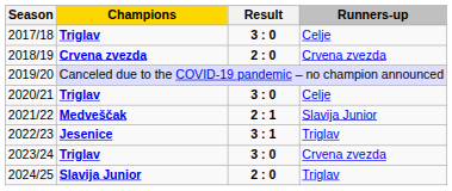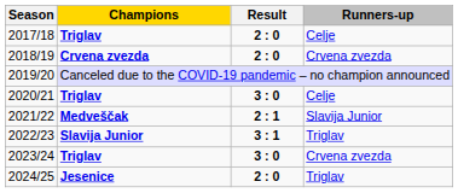 <table class="wikitable" cellspacing="1">
 <tr>
 <th>Season</th>
 <th style="background:gold" width="210">Champions</th>
 <th>Result</th>
 <th style="background:silver" width="180">Runners-up</th>
 </tr>
 <tr>
 <td>2017/18</td>
 <td> <strong><a href='#'>Triglav</a></strong></td>
-<td align="center"><strong>3 : 0</strong></td>
+<td align="center"><strong>2 : 0</strong></td>
 <td> <a href='#'>Celje</a></td>
 </tr>
 <tr>
 <td>2018/19</td>
 <td> <strong><a href='#'>Crvena zvezda</a></strong></td>
 <td align="center"><strong>2 : 0</strong></td>
 <td> <a href='#'>Crvena zvezda</a></td>
 </tr>
 <tr>
 <td>2019/20</td>
 <td colspan="3" align="center" style="background:#DDDDFF">Canceled due to the <a href='#'>COVID-19 pandemic</a> – no champion announced</td>
 </tr>
 <tr>
 <td>2020/21</td>
 <td> <strong><a href='#'>Triglav</a></strong></td>
 <td align="center"><strong>3 : 0</strong></td>
 <td> <a href='#'>Celje</a></td>
 </tr>
 <tr>
 <td>2021/22</td>
 <td> <strong><a href='#'>Medveščak</a></strong></td>
 <td align="center"><strong>2 : 1</strong></td>
 <td> <a href='#'>Slavija Junior</a></td>
 </tr>
 <tr>
 <td>2022/23</td>
-<td> <strong><a href='#'>Jesenice</a></strong></td>
+<td> <strong><a href='#'>Slavija Junior</a></strong></td>
 <td align="center"><strong>3 : 1</strong></td>
 <td> <a href='#'>Triglav</a></td>
 </tr>
 <tr>
 <td>2023/24</td>
 <td> <strong><a href='#'>Triglav</a></strong></td>
 <td align="center"><strong>3 : 0</strong></td>
 <td> <a href='#'>Crvena zvezda</a></td>
 </tr>
 <tr>
 <td>2024/25</td>
-<td> <strong><a href='#'>Slavija Junior</a></strong></td>
+<td> <strong><a href='#'>Jesenice</a></strong></td>
 <td align="center"><strong>2 : 0</strong></td>
 <td> <a href='#'>Triglav</a></td>
 </tr>
 </table>
